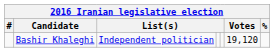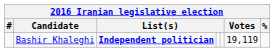 <table class=wikitable style=text-align:left>
 <tr>
 <th colspan="7" align=center><a href='#'>2016 Iranian legislative election</a></th>
 </tr>
 <tr>
 <th>#</th>
 <th>Candidate</th>
 <th colspan="3">List(s)</th>
 <th>Votes</th>
 <th>%</th>
 </tr>
 <tr>
 <td></td>
 <td><a href='#'>Bashir Khaleghi</a></td>
-<td><a href='#'>Independent politician</a></td>
+<td><strong><a href='#'>Independent politician</a></strong></td>
 <td></td>
 <td></td>
-<td>19,120</td>
+<td>19,119</td>
 <td></td>
 </tr>
 </table>
